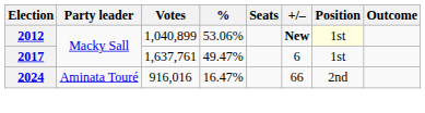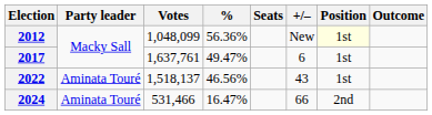 <table class="wikitable" style="text-align:center">
 <tr>
 <th>Election</th>
 <th>Party leader</th>
 <th>Votes</th>
 <th>%</th>
 <th>Seats</th>
 <th>+/–</th>
 <th><strong>Position</strong></th>
 <th><strong>Outcome</strong></th>
 </tr>
 <tr>
 <th><a href='#'>2012</a></th>
 <td rowspan="2"><a href='#'>Macky Sall</a></td>
-<td>1,040,899</td>
-<td>53.06%</td>
+<td>1,048,099</td>
+<td>56.36%</td>
 <td style="text-align:center;"></td>
-<td><strong>New</strong></td>
+<td>New</td>
 <td style="background: lightyellow;"> 1st</td>
 <td><br></td>
 </tr>
 <tr>
 <th><a href='#'>2017</a></th>
 <td>1,637,761</td>
 <td>49.47%</td>
 <td style="text-align:center;"></td>
 <td> 6</td>
 <td> 1st</td>
 <td><br></td>
 </tr>
 <tr>
+<th><a href='#'>2022</a></th>
+<td><a href='#'>Aminata Touré</a></td>
+<td>1,518,137</td>
+<td>46.56%</td>
+<td></td>
+<td> 43</td>
+<td> 1st</td>
+<td><br></td>
+</tr>
+<tr>
 <th><a href='#'>2024</a></th>
 <td><a href='#'>Aminata Touré</a></td>
-<td>916,016</td>
+<td>531,466</td>
 <td>16.47%</td>
 <td></td>
 <td> 66</td>
 <td> 2nd</td>
 <td></td>
 </tr>
 </table>
